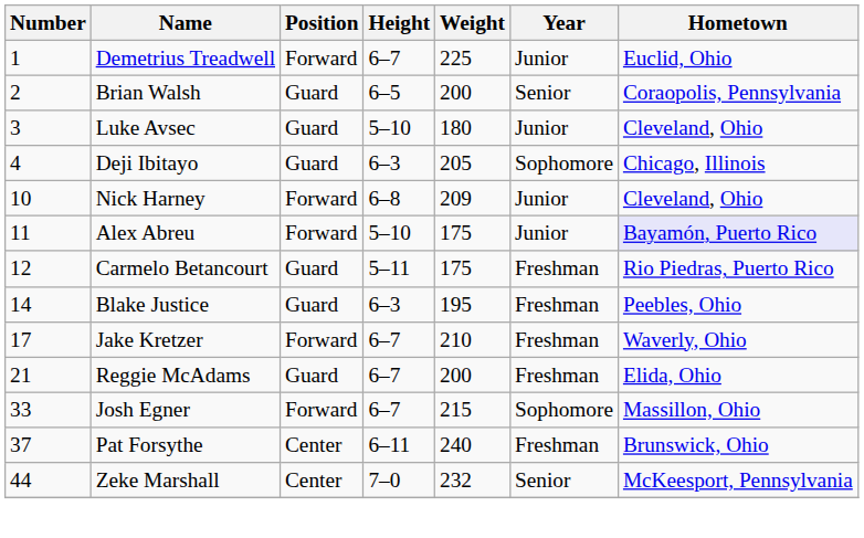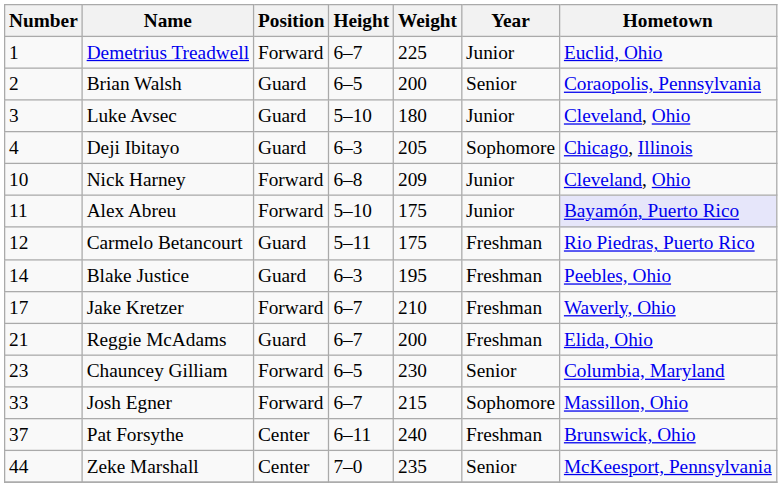 <table class="wikitable" style="font-size: 95%;">
 <tr>
 <th>Number</th>
 <th>Name</th>
 <th>Position</th>
 <th>Height</th>
 <th>Weight</th>
 <th>Year</th>
 <th>Hometown</th>
 </tr>
 <tr>
 <td>1</td>
 <td><a href='#'>Demetrius Treadwell</a></td>
 <td>Forward</td>
 <td>6–7</td>
 <td>225</td>
 <td>Junior</td>
 <td><a href='#'>Euclid, Ohio</a></td>
 </tr>
 <tr>
 <td>2</td>
 <td>Brian Walsh</td>
 <td>Guard</td>
 <td>6–5</td>
 <td>200</td>
 <td>Senior</td>
 <td><a href='#'>Coraopolis, Pennsylvania</a></td>
 </tr>
 <tr>
 <td>3</td>
 <td>Luke Avsec</td>
 <td>Guard</td>
 <td>5–10</td>
 <td>180</td>
 <td>Junior</td>
 <td><a href='#'>Cleveland</a>, <a href='#'>Ohio</a></td>
 </tr>
 <tr>
 <td>4</td>
 <td>Deji Ibitayo</td>
 <td>Guard</td>
 <td>6–3</td>
 <td>205</td>
 <td>Sophomore</td>
 <td><a href='#'>Chicago</a>, <a href='#'>Illinois</a></td>
 </tr>
 <tr>
 <td>10</td>
 <td>Nick Harney</td>
 <td>Forward</td>
 <td>6–8</td>
 <td>209</td>
 <td>Junior</td>
 <td><a href='#'>Cleveland</a>, <a href='#'>Ohio</a></td>
 </tr>
 <tr>
 <td>11</td>
 <td>Alex Abreu</td>
 <td>Forward</td>
 <td>5–10</td>
 <td>175</td>
 <td>Junior</td>
 <td style="background: lavender;"><a href='#'>Bayamón, Puerto Rico</a></td>
 </tr>
 <tr>
 <td>12</td>
 <td>Carmelo Betancourt</td>
 <td>Guard</td>
 <td>5–11</td>
 <td>175</td>
 <td>Freshman</td>
 <td><a href='#'>Rio Piedras, Puerto Rico</a></td>
 </tr>
 <tr>
 <td>14</td>
 <td>Blake Justice</td>
 <td>Guard</td>
 <td>6–3</td>
 <td>195</td>
 <td>Freshman</td>
 <td><a href='#'>Peebles, Ohio</a></td>
 </tr>
 <tr>
 <td>17</td>
 <td>Jake Kretzer</td>
 <td>Forward</td>
 <td>6–7</td>
 <td>210</td>
 <td>Freshman</td>
 <td><a href='#'>Waverly, Ohio</a></td>
 </tr>
 <tr>
 <td>21</td>
 <td>Reggie McAdams</td>
 <td>Guard</td>
 <td>6–7</td>
 <td>200</td>
 <td>Freshman</td>
 <td><a href='#'>Elida, Ohio</a></td>
 </tr>
 <tr>
+<td>23</td>
+<td>Chauncey Gilliam</td>
+<td>Forward</td>
+<td>6–5</td>
+<td>230</td>
+<td>Senior</td>
+<td><a href='#'>Columbia, Maryland</a></td>
+</tr>
+<tr>
 <td>33</td>
 <td>Josh Egner</td>
 <td>Forward</td>
 <td>6–7</td>
 <td>215</td>
 <td>Sophomore</td>
 <td><a href='#'>Massillon, Ohio</a></td>
 </tr>
 <tr>
 <td>37</td>
 <td>Pat Forsythe</td>
 <td>Center</td>
 <td>6–11</td>
 <td>240</td>
 <td>Freshman</td>
 <td><a href='#'>Brunswick, Ohio</a></td>
 </tr>
 <tr>
 <td>44</td>
 <td>Zeke Marshall</td>
 <td>Center</td>
 <td>7–0</td>
-<td>232</td>
+<td>235</td>
 <td>Senior</td>
 <td><a href='#'>McKeesport, Pennsylvania</a></td>
 </tr>
 <tr>
 </tr>
 </table>
